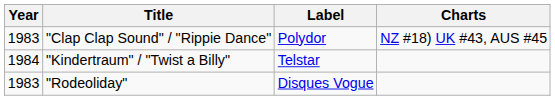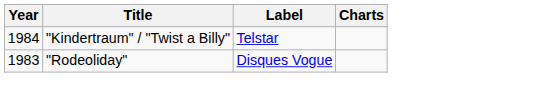 <table class="wikitable sortable">
 <tr>
 <th>Year</th>
 <th>Title</th>
 <th>Label</th>
 <th>Charts</th>
-</tr>
-<tr>
-<td>1983</td>
-<td>"Clap Clap Sound" / "Rippie Dance"</td>
-<td><a href='#'>Polydor</a></td>
-<td><a href='#'>NZ</a> #18) <a href='#'>UK</a> #43, AUS #45</td>
 </tr>
 <tr>
 <td>1984</td>
 <td>"Kindertraum" / "Twist a Billy"</td>
 <td><a href='#'>Telstar</a></td>
 <td></td>
 </tr>
 <tr>
 <td>1983</td>
 <td>"Rodeoliday"</td>
 <td><a href='#'>Disques Vogue</a></td>
 <td></td>
 </tr>
 </table>
